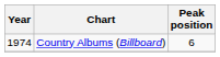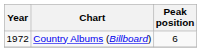 <table class="wikitable" style="text-align: center;">
 <tr>
 <th>Year</th>
 <th>Chart</th>
 <th>Peak<br>position</th>
 </tr>
 <tr>
-<td>1974</td>
+<td>1972</td>
 <td><a href='#'>Country Albums</a> (<a href='#'><em>Billboard</em></a>)</td>
 <td>6</td>
 </tr>
 <tr>
 </tr>
 </table>
